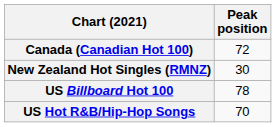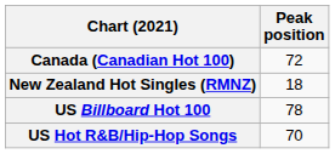 <table class="wikitable sortable plainrowheaders" style="text-align:center">
 <tr>
 <th scope="col">Chart (2021)</th>
 <th scope="col">Peak<br> position</th>
 </tr>
 <tr>
 <th scope="row">Canada (<a href='#'>Canadian Hot 100</a>)</th>
 <td>72</td>
 </tr>
 <tr>
 <th scope="row">New Zealand Hot Singles (<a href='#'>RMNZ</a>)</th>
-<td>30</td>
+<td>18</td>
 </tr>
 <tr>
 <th scope="row">US <a href='#'><em>Billboard</em> Hot 100</a></th>
 <td>78</td>
 </tr>
 <tr>
 <th scope="row">US <a href='#'>Hot R&B/Hip-Hop Songs</a></th>
 <td>70</td>
 </tr>
 </table>
